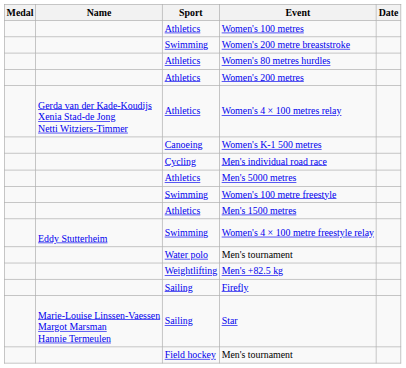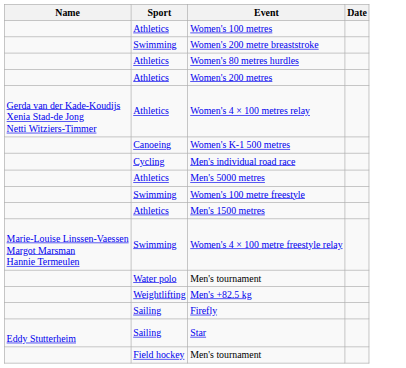 <table class="wikitable sortable" style="font-size: 95%;">
 <tr>
-<th>Medal</th>
 <th>Name</th>
 <th>Sport</th>
 <th>Event</th>
 <th>Date</th>
 </tr>
 <tr>
 <td></td>
-<td></td>
 <td><a href='#'>Athletics</a></td>
 <td><a href='#'>Women's 100 metres</a></td>
 <td></td>
 </tr>
 <tr>
-<td></td>
 <td></td>
 <td><a href='#'>Swimming</a></td>
 <td><a href='#'>Women's 200 metre breaststroke</a></td>
 <td></td>
 </tr>
 <tr>
 <td></td>
-<td></td>
 <td><a href='#'>Athletics</a></td>
 <td><a href='#'>Women's 80 metres hurdles</a></td>
 <td></td>
 </tr>
 <tr>
 <td></td>
-<td></td>
 <td><a href='#'>Athletics</a></td>
 <td><a href='#'>Women's 200 metres</a></td>
 <td></td>
 </tr>
 <tr>
-<td></td>
 <td><br><a href='#'>Gerda van der Kade-Koudijs</a><br><a href='#'>Xenia Stad-de Jong</a><br><a href='#'>Netti Witziers-Timmer</a></td>
 <td><a href='#'>Athletics</a></td>
 <td><a href='#'>Women's 4 × 100 metres relay</a></td>
 <td></td>
 </tr>
 <tr>
 <td></td>
-<td></td>
 <td><a href='#'>Canoeing</a></td>
 <td><a href='#'>Women's K-1 500 metres</a></td>
 <td></td>
 </tr>
 <tr>
-<td></td>
 <td></td>
 <td><a href='#'>Cycling</a></td>
 <td><a href='#'>Men's individual road race</a></td>
 <td></td>
 </tr>
 <tr>
 <td></td>
-<td></td>
 <td><a href='#'>Athletics</a></td>
 <td><a href='#'>Men's 5000 metres</a></td>
 <td></td>
 </tr>
 <tr>
-<td></td>
 <td></td>
 <td><a href='#'>Swimming</a></td>
 <td><a href='#'>Women's 100 metre freestyle</a></td>
 <td></td>
 </tr>
 <tr>
 <td></td>
-<td></td>
 <td><a href='#'>Athletics</a></td>
 <td><a href='#'>Men's 1500 metres</a></td>
 <td></td>
 </tr>
 <tr>
-<td></td>
-<td><br><a href='#'>Eddy Stutterheim</a></td>
+<td><br><a href='#'>Marie-Louise Linssen-Vaessen</a><br><a href='#'>Margot Marsman</a><br><a href='#'>Hannie Termeulen</a></td>
 <td><a href='#'>Swimming</a></td>
 <td><a href='#'>Women's 4 × 100 metre freestyle relay</a></td>
 <td></td>
 </tr>
 <tr>
-<td></td>
 <td></td>
 <td><a href='#'>Water polo</a></td>
 <td>Men's tournament</td>
 <td></td>
 </tr>
 <tr>
 <td></td>
-<td></td>
 <td><a href='#'>Weightlifting</a></td>
 <td><a href='#'>Men's +82.5 kg</a></td>
 <td></td>
 </tr>
 <tr>
 <td></td>
-<td></td>
 <td><a href='#'>Sailing</a></td>
 <td><a href='#'>Firefly</a></td>
 <td></td>
 </tr>
 <tr>
-<td></td>
-<td><br><a href='#'>Marie-Louise Linssen-Vaessen</a><br><a href='#'>Margot Marsman</a><br><a href='#'>Hannie Termeulen</a></td>
+<td><br><a href='#'>Eddy Stutterheim</a></td>
 <td><a href='#'>Sailing</a></td>
 <td><a href='#'>Star</a></td>
 <td></td>
 </tr>
 <tr>
 <td></td>
-<td></td>
 <td><a href='#'>Field hockey</a></td>
 <td>Men's tournament</td>
 <td></td>
 </tr>
 </table>
